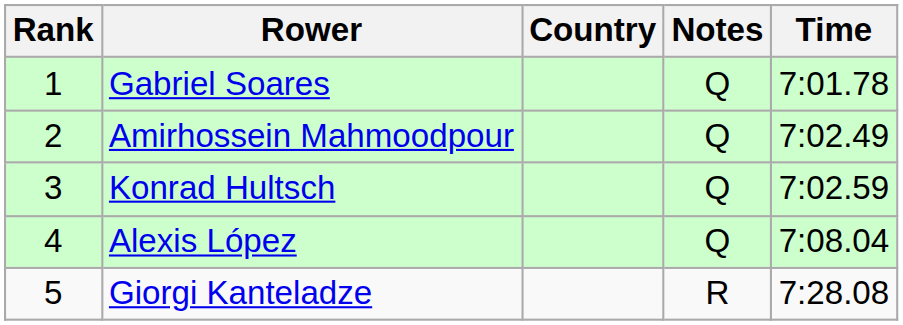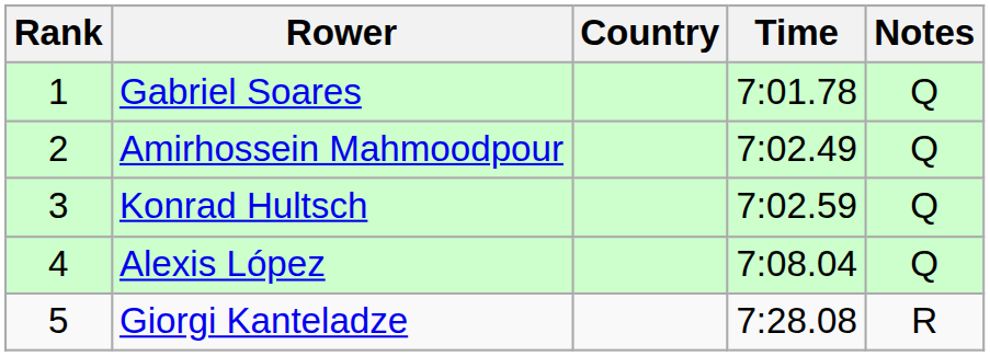 <table class="wikitable" style="text-align:center">
 <tr>
 <th>Rank</th>
 <th>Rower</th>
 <th>Country</th>
+<th>Time</th>
 <th>Notes</th>
-<th>Time</th>
 </tr>
 <tr bgcolor=ccffcc>
 <td>1</td>
 <td align="left"><a href='#'>Gabriel Soares</a></td>
 <td align="left"></td>
+<td>7:01.78</td>
 <td>Q</td>
-<td>7:01.78</td>
 </tr>
 <tr bgcolor=ccffcc>
 <td>2</td>
 <td align="left"><a href='#'>Amirhossein Mahmoodpour</a></td>
 <td align="left"></td>
+<td>7:02.49</td>
 <td>Q</td>
-<td>7:02.49</td>
 </tr>
 <tr bgcolor=ccffcc>
 <td>3</td>
 <td align="left"><a href='#'>Konrad Hultsch</a></td>
 <td align="left"></td>
+<td>7:02.59</td>
 <td>Q</td>
-<td>7:02.59</td>
 </tr>
 <tr bgcolor=ccffcc>
 <td>4</td>
 <td align="left"><a href='#'>Alexis López</a></td>
 <td align="left"></td>
+<td>7:08.04</td>
 <td>Q</td>
-<td>7:08.04</td>
 </tr>
 <tr>
 <td>5</td>
 <td align="left"><a href='#'>Giorgi Kanteladze</a></td>
 <td align="left"></td>
+<td>7:28.08</td>
 <td>R</td>
-<td>7:28.08</td>
 </tr>
 </table>
